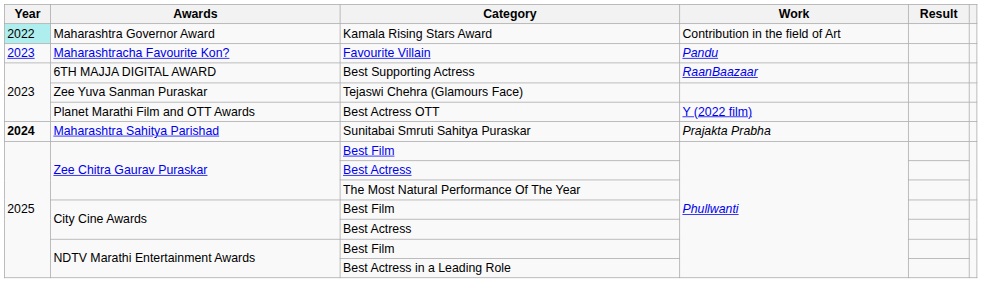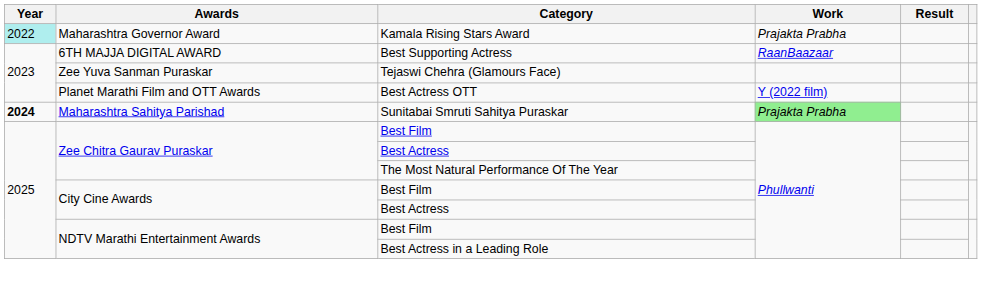 <table class="wikitable" style="width:100%;">
 <tr>
 <th>Year</th>
 <th>Awards</th>
 <th>Category</th>
 <th>Work</th>
 <th>Result</th>
 <th></th>
 </tr>
 <tr>
 <td style="background: paleturquoise;">2022</td>
 <td>Maharashtra Governor Award</td>
 <td>Kamala Rising Stars Award</td>
-<td>Contribution in the field of Art</td>
-<td></td>
-<td></td>
-</tr>
-<tr>
-<td><a href='#'>2023</a></td>
-<td><a href='#'>Maharashtracha Favourite Kon?</a></td>
-<td rowspan="1"><a href='#'>Favourite Villain</a></td>
-<td style="text-align:left;"><em><a href='#'>Pandu</a></em></td>
+<td><em>Prajakta Prabha</em></td>
 <td></td>
 <td></td>
 </tr>
 <tr>
 <td Rowspan="3">2023</td>
 <td>6TH MAJJA DIGITAL AWARD</td>
 <td>Best Supporting Actress</td>
 <td><em><a href='#'>RaanBaazaar</a></em></td>
 <td></td>
 <td></td>
 </tr>
 <tr>
 <td>Zee Yuva Sanman Puraskar</td>
 <td>Tejaswi Chehra (Glamours Face)</td>
 <td></td>
 <td></td>
 <td></td>
 </tr>
 <tr>
 <td>Planet Marathi Film and OTT Awards</td>
 <td>Best Actress OTT</td>
 <td><a href='#'>Y (2022 film)</a></td>
 <td></td>
 <td></td>
 </tr>
 <tr>
 <td><strong>2024</strong></td>
 <td><a href='#'>Maharashtra Sahitya Parishad</a></td>
 <td>Sunitabai Smruti Sahitya Puraskar</td>
-<td><em>Prajakta Prabha</em></td>
+<td style="background: lightgreen;"><em>Prajakta Prabha</em></td>
 <td></td>
 <td></td>
 </tr>
 <tr>
 <td rowspan="7">2025</td>
 <td rowspan="3"><a href='#'>Zee Chitra Gaurav Puraskar</a></td>
 <td><a href='#'>Best Film</a></td>
 <td rowspan="7"><em><a href='#'>Phullwanti</a></em></td>
 <td></td>
 <td rowspan="3"></td>
 </tr>
 <tr>
 <td><a href='#'>Best Actress</a></td>
 <td></td>
 </tr>
 <tr>
 <td>The Most Natural Performance Of The Year</td>
 <td></td>
 </tr>
 <tr>
 <td rowspan="2">City Cine Awards</td>
 <td>Best Film</td>
 <td></td>
 <td rowspan="2"></td>
 </tr>
 <tr>
 <td>Best Actress</td>
 <td></td>
 </tr>
 <tr>
 <td rowspan="2">NDTV Marathi Entertainment Awards</td>
 <td>Best Film</td>
 <td></td>
 <td rowspan="2"></td>
 </tr>
 <tr>
 <td>Best Actress in a Leading Role</td>
 <td></td>
 </tr>
 </table>
